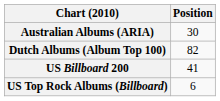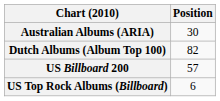 <table class="wikitable sortable plainrowheaders" style="text-align:center">
 <tr>
 <th scope="col">Chart (2010)</th>
 <th scope="col">Position</th>
 </tr>
 <tr>
 <th scope="row">Australian Albums (ARIA)</th>
 <td>30</td>
 </tr>
 <tr>
 <th scope="row">Dutch Albums (Album Top 100)</th>
 <td>82</td>
 </tr>
 <tr>
 <th scope="row">US <em>Billboard</em> 200</th>
-<td>41</td>
+<td>57</td>
 </tr>
 <tr>
 <th scope="row">US Top Rock Albums (<em>Billboard</em>)</th>
 <td>6</td>
 </tr>
 </table>
